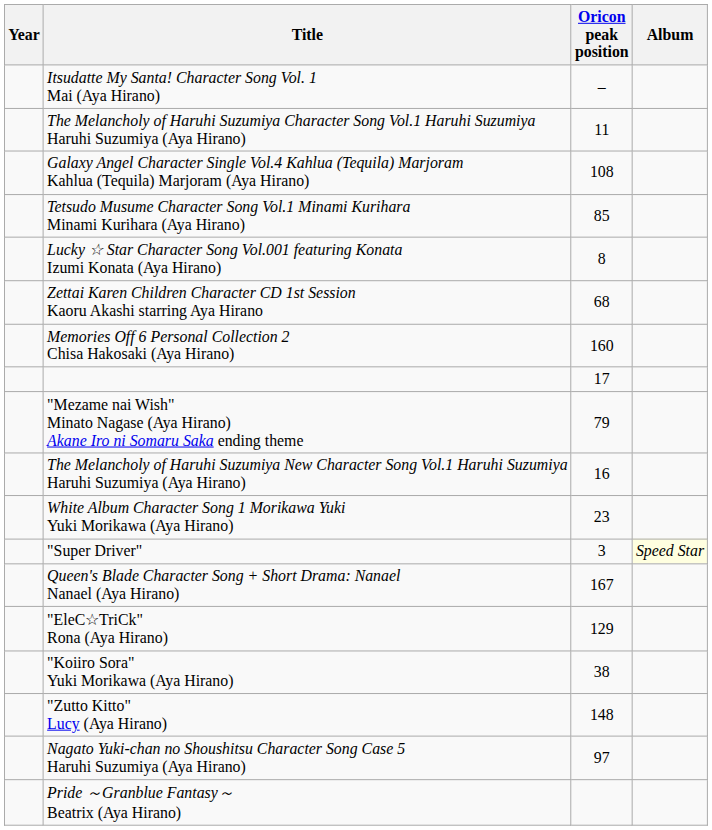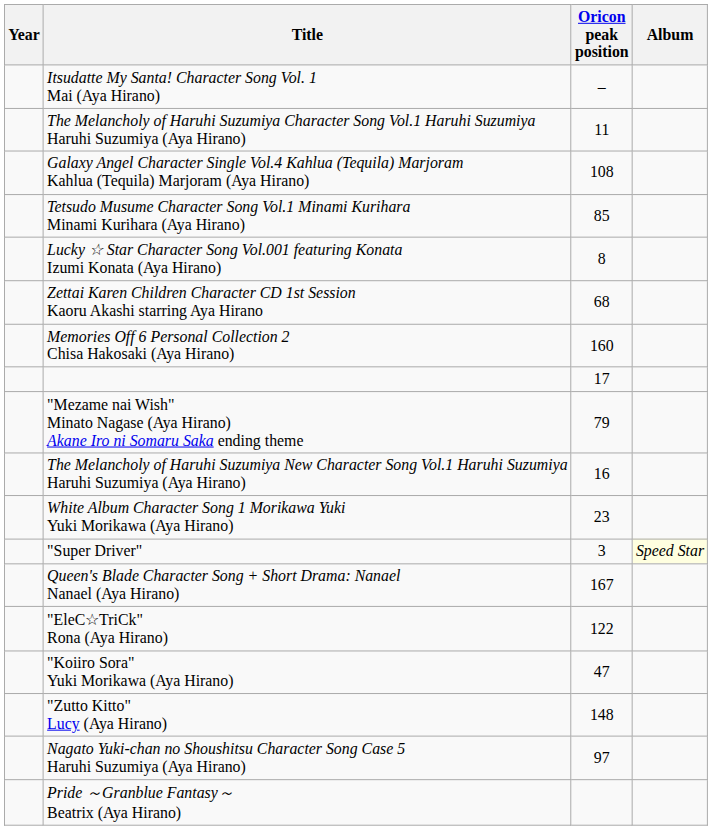 <table class="wikitable plainrowheaders" style="text-align:center">
 <tr>
 <th>Year</th>
 <th>Title</th>
 <th><a href='#'>Oricon</a><br>peak<br>position</th>
 <th>Album</th>
 </tr>
 <tr>
 <td></td>
 <td align=left><em>Itsudatte My Santa! Character Song Vol. 1</em><br> Mai (Aya Hirano)</td>
 <td>–</td>
 <td> </td>
 </tr>
 <tr>
 <td></td>
 <td align=left><em>The Melancholy of Haruhi Suzumiya Character Song Vol.1 Haruhi Suzumiya</em><br>Haruhi Suzumiya (Aya Hirano)</td>
 <td>11</td>
 <td> </td>
 </tr>
 <tr>
 <td></td>
 <td align=left><em>Galaxy Angel Character Single Vol.4 Kahlua (Tequila) Marjoram</em><br>Kahlua (Tequila) Marjoram (Aya Hirano)</td>
 <td>108</td>
 <td> </td>
 </tr>
 <tr>
 <td></td>
 <td align=left><em>Tetsudo Musume Character Song Vol.1 Minami Kurihara</em><br>Minami Kurihara (Aya Hirano)</td>
 <td>85</td>
 <td> </td>
 </tr>
 <tr>
 <td></td>
 <td align=left><em>Lucky ☆ Star Character Song Vol.001 featuring Konata</em><br>Izumi Konata (Aya Hirano)</td>
 <td>8</td>
 <td> </td>
 </tr>
 <tr>
 <td></td>
 <td align=left><em>Zettai Karen Children Character CD 1st Session</em><br>Kaoru Akashi starring Aya Hirano</td>
 <td>68</td>
 <td> </td>
 </tr>
 <tr>
 <td></td>
 <td align=left><em>Memories Off 6 Personal Collection 2</em><br>Chisa Hakosaki (Aya Hirano)</td>
 <td>160</td>
 <td> </td>
 </tr>
 <tr>
 <td></td>
 <td align=left></td>
 <td>17</td>
 <td> </td>
 </tr>
 <tr>
 <td></td>
 <td align=left>"Mezame nai Wish"<br>Minato Nagase (Aya Hirano)<br><em><a href='#'>Akane Iro ni Somaru Saka</a></em> ending theme</td>
 <td>79</td>
 <td> </td>
 </tr>
 <tr>
 <td></td>
 <td align=left><em>The Melancholy of Haruhi Suzumiya New Character Song Vol.1 Haruhi Suzumiya</em><br>Haruhi Suzumiya (Aya Hirano)</td>
 <td>16</td>
 <td> </td>
 </tr>
 <tr>
 <td></td>
 <td align=left><em>White Album Character Song 1 Morikawa Yuki</em><br>Yuki Morikawa (Aya Hirano)</td>
 <td>23</td>
 <td> </td>
 </tr>
 <tr>
 <td></td>
 <td align=left>"Super Driver"</td>
 <td>3</td>
 <td style="background: lightyellow;"><em>Speed Star</em></td>
 </tr>
 <tr>
 <td></td>
 <td align=left><em>Queen's Blade Character Song + Short Drama: Nanael</em><br>Nanael (Aya Hirano)</td>
 <td>167</td>
 <td> </td>
 </tr>
 <tr>
 <td></td>
 <td align=left>"EleC☆TriCk"<br>Rona (Aya Hirano)</td>
-<td>129</td>
+<td>122</td>
 <td> </td>
 </tr>
 <tr>
 <td></td>
 <td align=left>"Koiiro Sora"<br>Yuki Morikawa (Aya Hirano)</td>
-<td>38</td>
+<td>47</td>
 <td> </td>
 </tr>
 <tr>
 <td></td>
 <td align=left>"Zutto Kitto"<br><a href='#'>Lucy</a> (Aya Hirano)</td>
 <td>148</td>
 <td> </td>
 </tr>
 <tr>
 <td></td>
 <td align=left><em>Nagato Yuki-chan no Shoushitsu Character Song Case 5</em><br>Haruhi Suzumiya (Aya Hirano)</td>
 <td>97</td>
 <td> </td>
 </tr>
 <tr>
 <td></td>
 <td align=left><em>Pride ～Granblue Fantasy～</em><br>Beatrix (Aya Hirano)</td>
 <td></td>
 <td> </td>
 </tr>
 </table>
